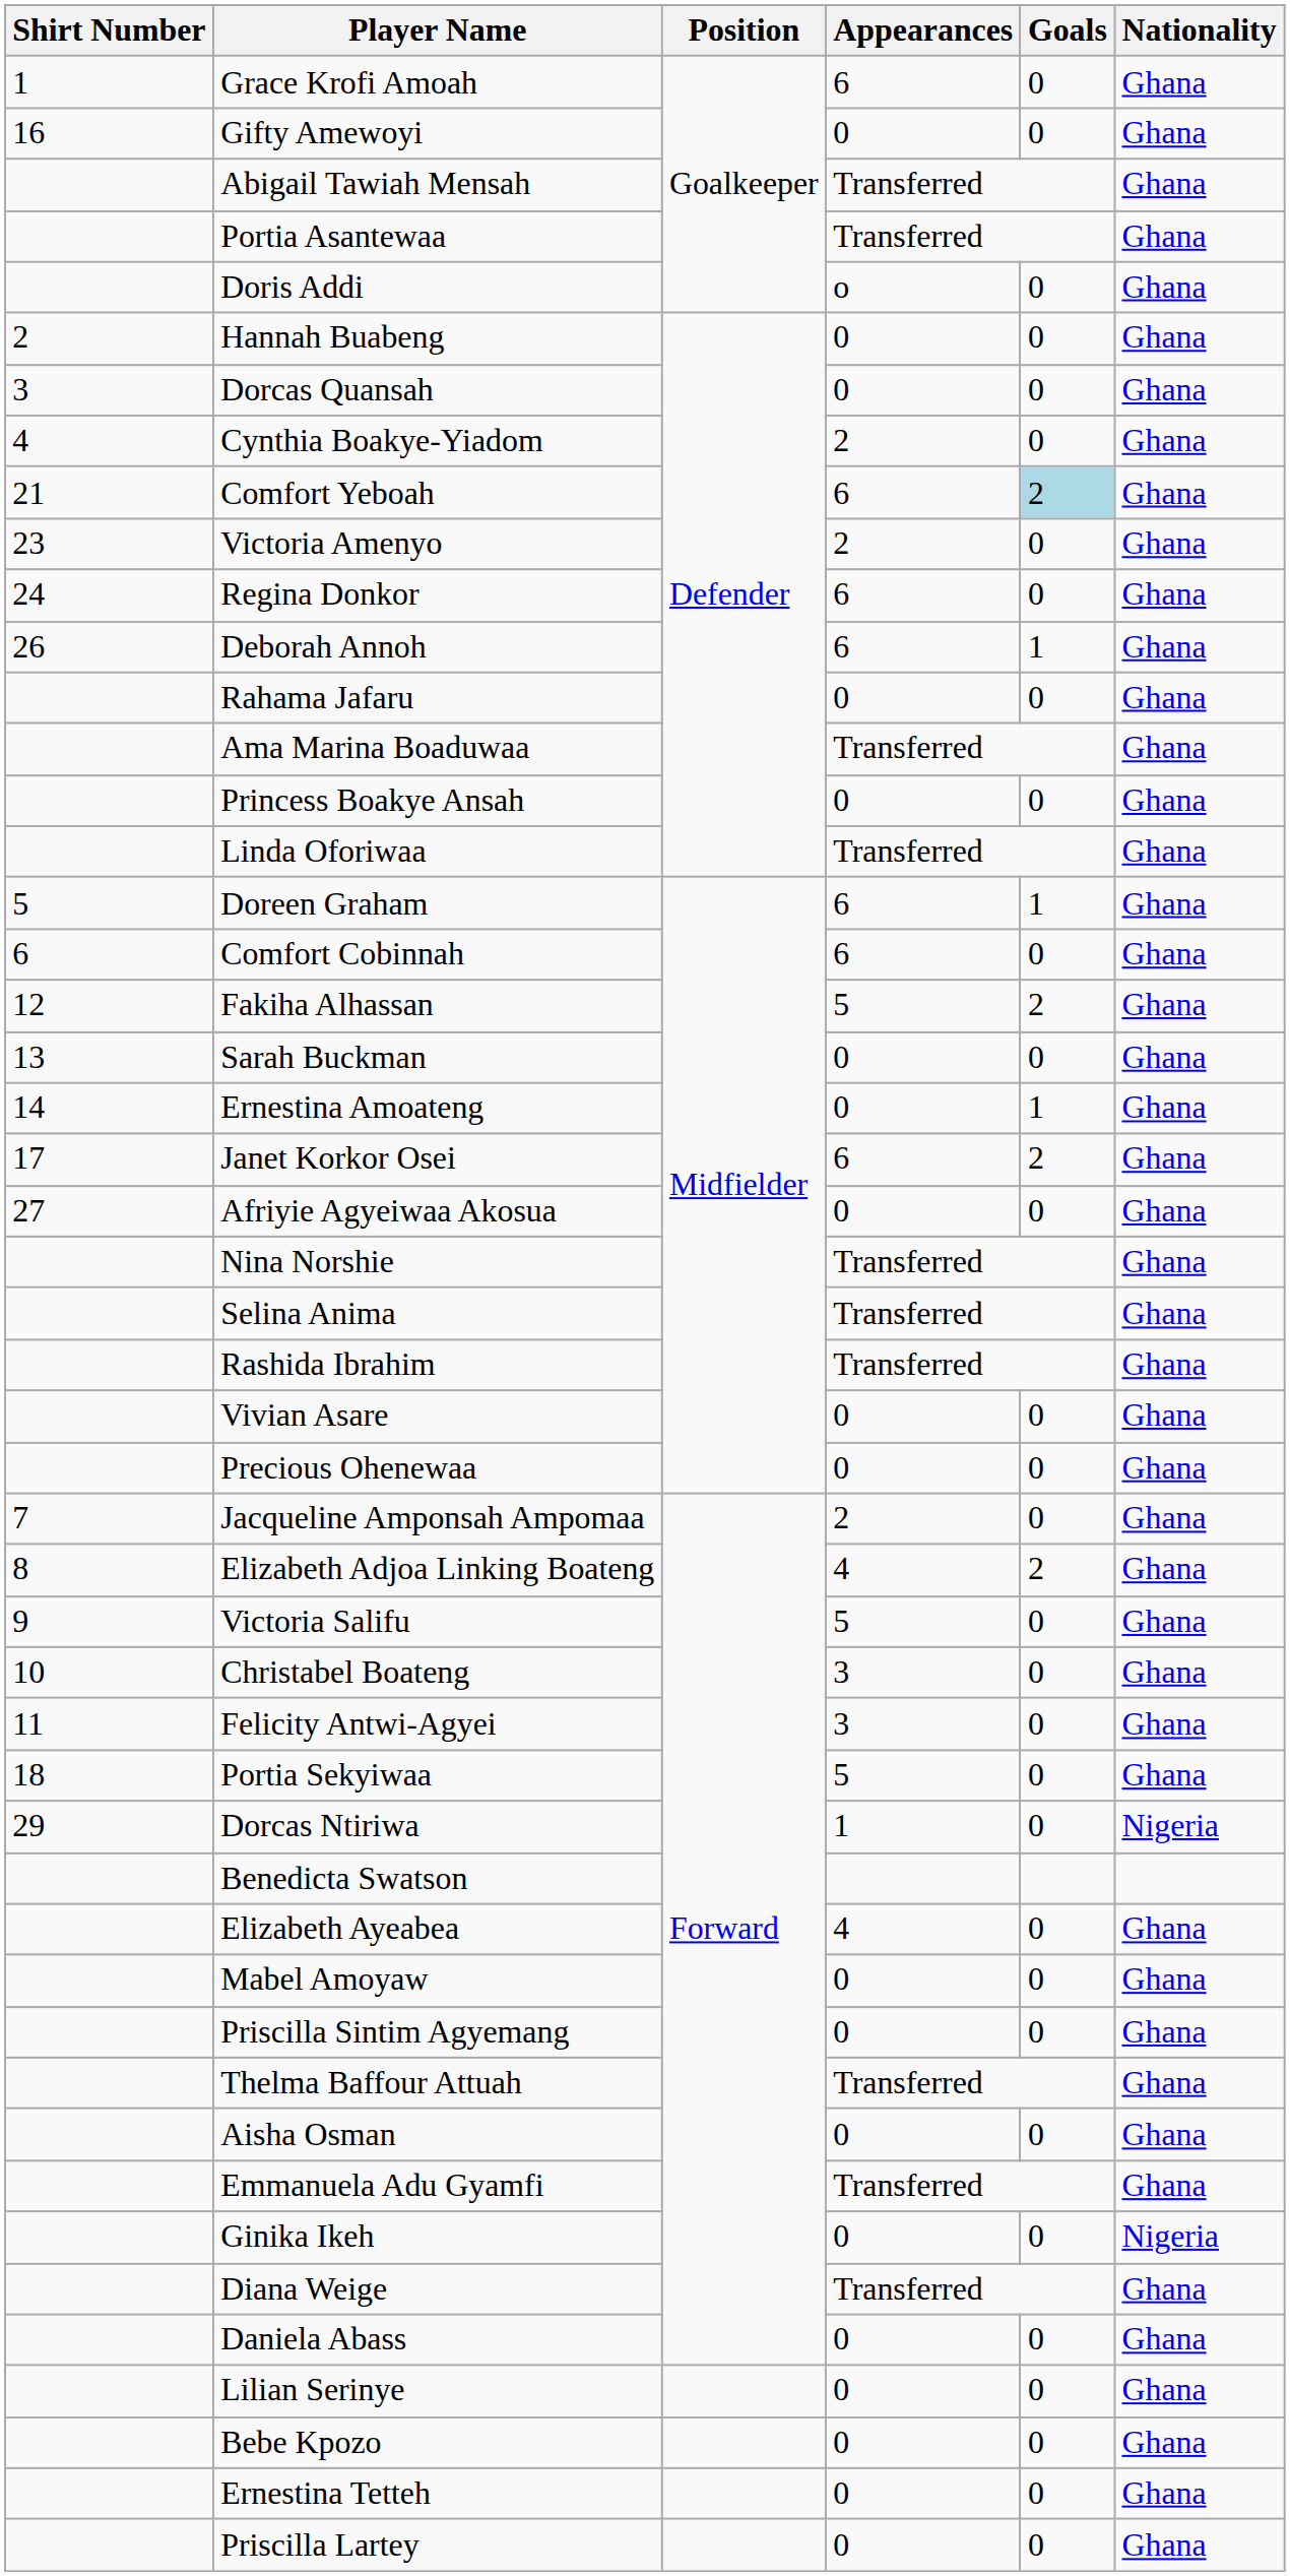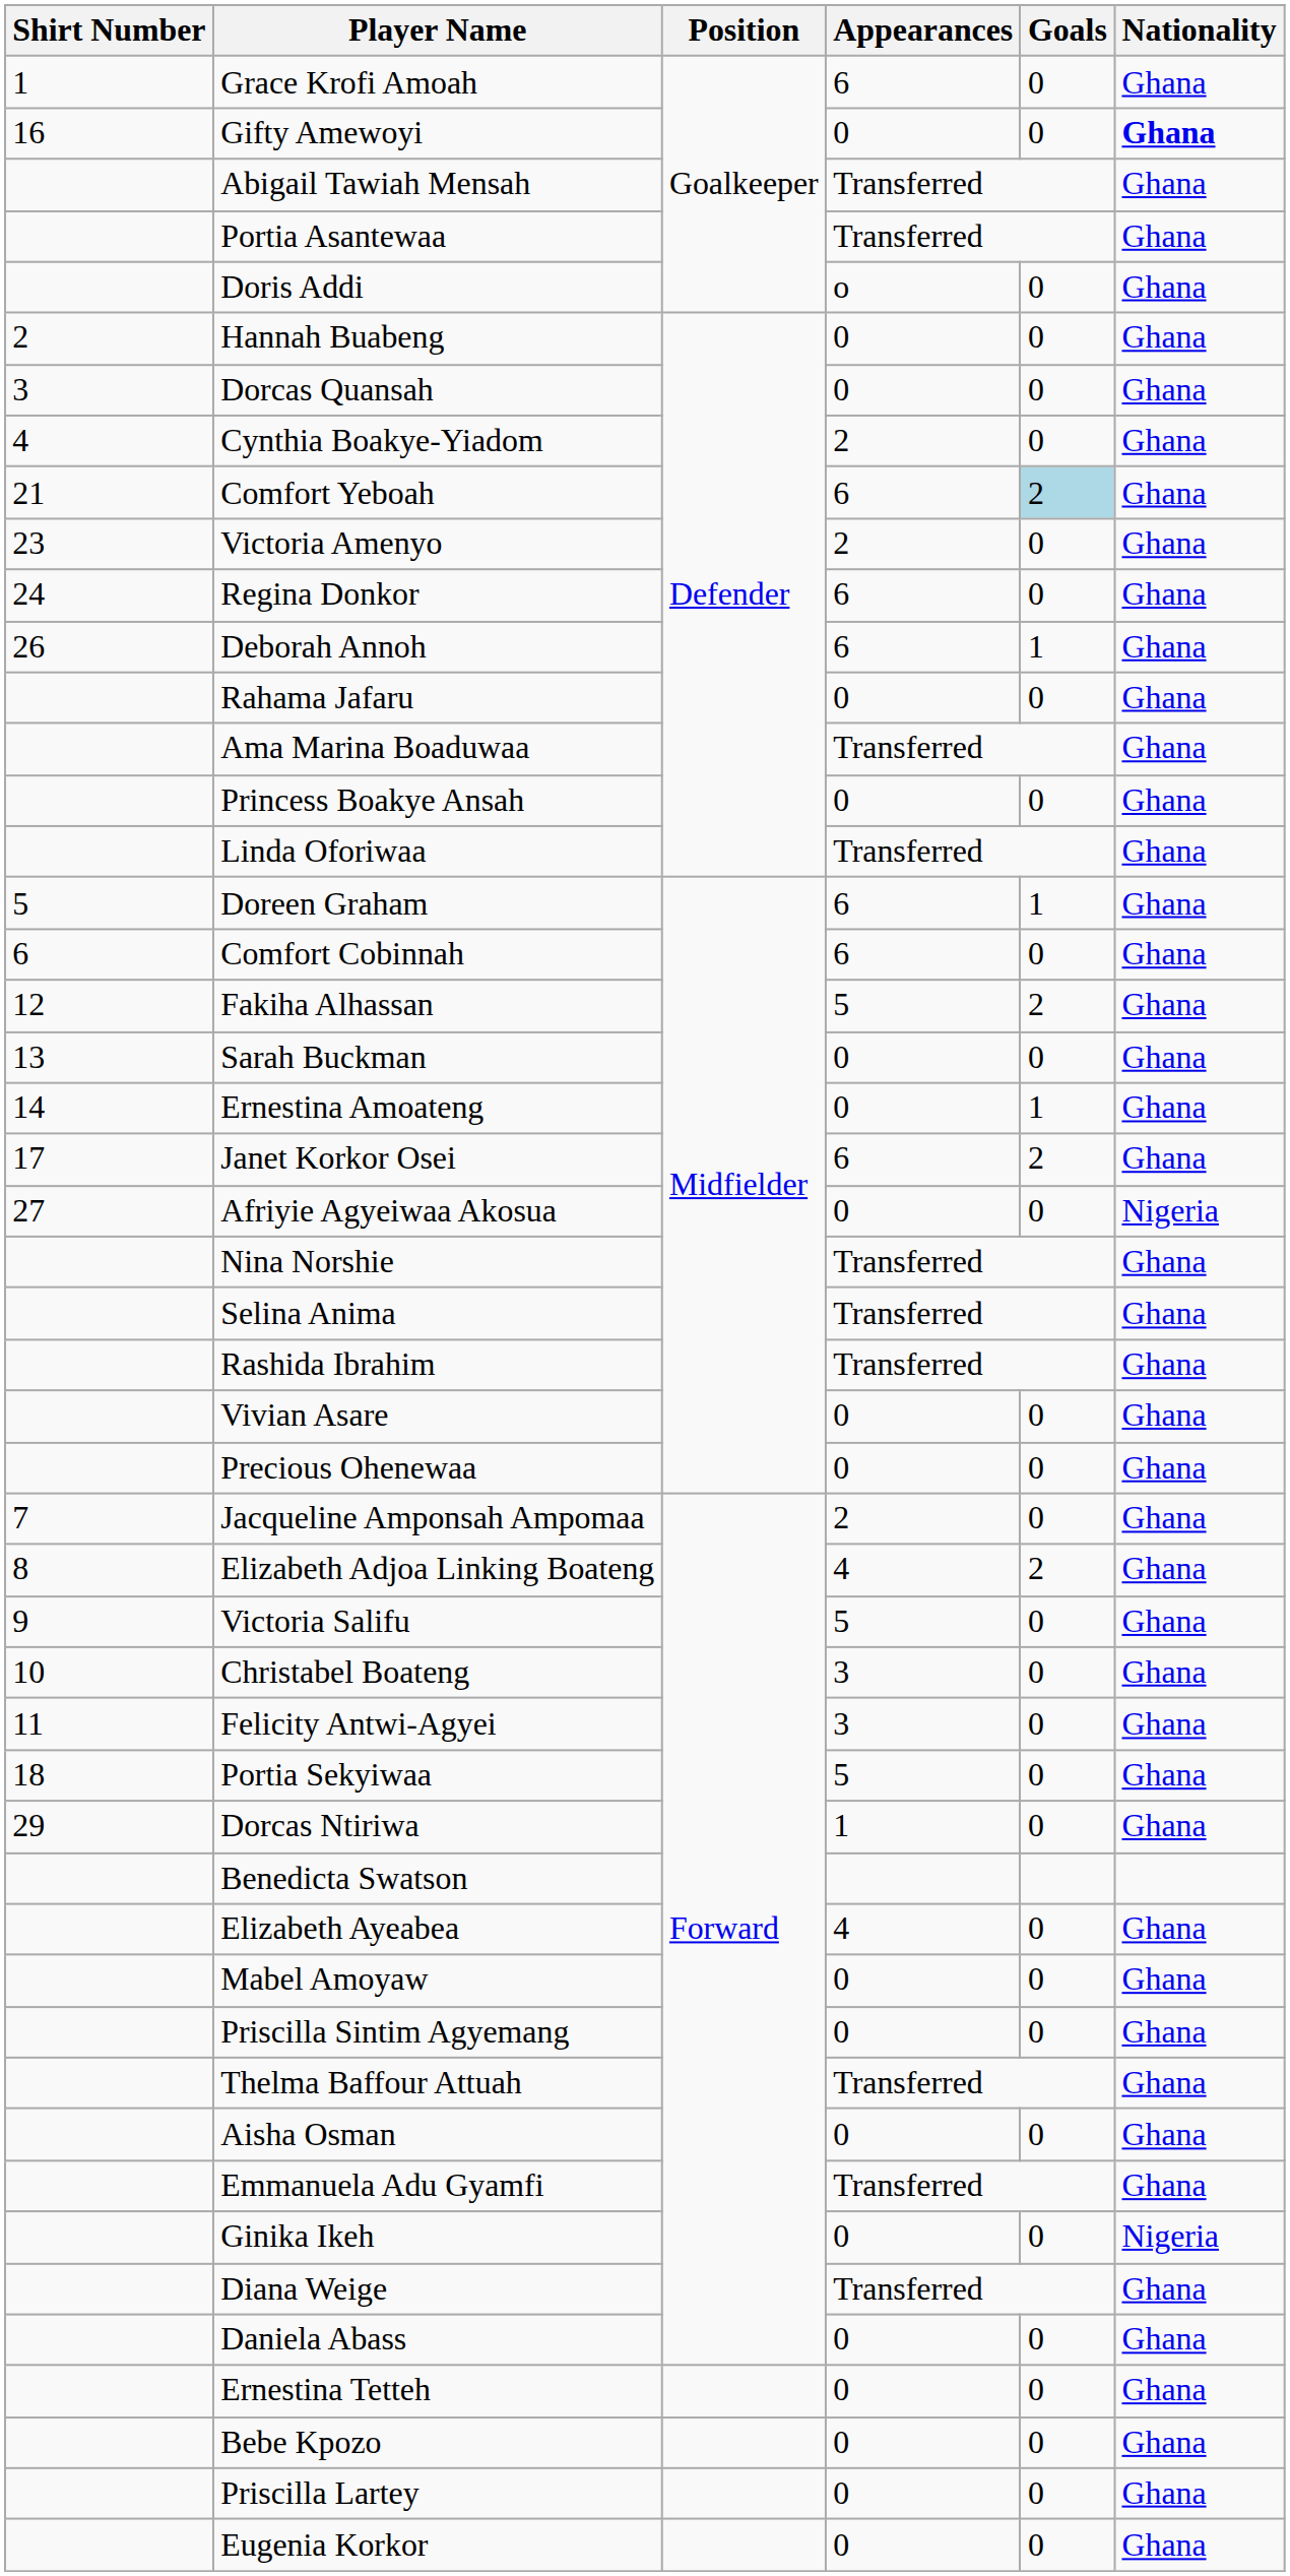 <table class="wikitable">
 <tr>
 <th>Shirt Number</th>
 <th>Player Name</th>
 <th>Position</th>
 <th>Appearances</th>
 <th>Goals</th>
 <th>Nationality</th>
 </tr>
 <tr>
 <td>1</td>
 <td>Grace Krofi Amoah</td>
 <td rowspan="5">Goalkeeper</td>
 <td>6</td>
 <td>0</td>
 <td><a href='#'>Ghana</a></td>
 </tr>
 <tr>
 <td>16</td>
 <td>Gifty Amewoyi</td>
 <td>0</td>
 <td>0</td>
-<td><a href='#'>Ghana</a></td>
+<td><strong><a href='#'>Ghana</a></strong></td>
 </tr>
 <tr>
 <td></td>
 <td>Abigail Tawiah Mensah</td>
 <td colspan="2">Transferred</td>
 <td><a href='#'>Ghana</a></td>
 </tr>
 <tr>
 <td></td>
 <td>Portia Asantewaa</td>
 <td colspan="2">Transferred</td>
 <td><a href='#'>Ghana</a></td>
 </tr>
 <tr>
 <td></td>
 <td>Doris Addi</td>
 <td>o</td>
 <td>0</td>
 <td><a href='#'>Ghana</a></td>
 </tr>
 <tr>
 <td>2</td>
 <td>Hannah Buabeng</td>
 <td rowspan="11"><a href='#'>Defender</a></td>
 <td>0</td>
 <td>0</td>
 <td><a href='#'>Ghana</a></td>
 </tr>
 <tr>
 <td>3</td>
 <td>Dorcas Quansah</td>
 <td>0</td>
 <td>0</td>
 <td><a href='#'>Ghana</a></td>
 </tr>
 <tr>
 <td>4</td>
 <td>Cynthia Boakye-Yiadom</td>
 <td>2</td>
 <td>0</td>
 <td><a href='#'>Ghana</a></td>
 </tr>
 <tr>
 <td>21</td>
 <td>Comfort Yeboah</td>
 <td>6</td>
 <td style="background: lightblue;">2</td>
 <td><a href='#'>Ghana</a></td>
 </tr>
 <tr>
 <td>23</td>
 <td>Victoria Amenyo</td>
 <td>2</td>
 <td>0</td>
 <td><a href='#'>Ghana</a></td>
 </tr>
 <tr>
 <td>24</td>
 <td>Regina Donkor</td>
 <td>6</td>
 <td>0</td>
 <td><a href='#'>Ghana</a></td>
 </tr>
 <tr>
 <td>26</td>
 <td>Deborah Annoh</td>
 <td>6</td>
 <td>1</td>
 <td><a href='#'>Ghana</a></td>
 </tr>
 <tr>
 <td></td>
 <td>Rahama Jafaru</td>
 <td>0</td>
 <td>0</td>
 <td><a href='#'>Ghana</a></td>
 </tr>
 <tr>
 <td></td>
 <td>Ama Marina Boaduwaa</td>
 <td colspan="2">Transferred</td>
 <td><a href='#'>Ghana</a></td>
 </tr>
 <tr>
 <td></td>
 <td>Princess Boakye Ansah</td>
 <td>0</td>
 <td>0</td>
 <td><a href='#'>Ghana</a></td>
 </tr>
 <tr>
 <td></td>
 <td>Linda Oforiwaa</td>
 <td colspan="2">Transferred</td>
 <td><a href='#'>Ghana</a></td>
 </tr>
 <tr>
 <td>5</td>
 <td>Doreen Graham</td>
 <td rowspan="12"><a href='#'>Midfielder</a></td>
 <td>6</td>
 <td>1</td>
 <td><a href='#'>Ghana</a></td>
 </tr>
 <tr>
 <td>6</td>
 <td>Comfort Cobinnah</td>
 <td>6</td>
 <td>0</td>
 <td><a href='#'>Ghana</a></td>
 </tr>
 <tr>
 <td>12</td>
 <td>Fakiha Alhassan</td>
 <td>5</td>
 <td>2</td>
 <td><a href='#'>Ghana</a></td>
 </tr>
 <tr>
 <td>13</td>
 <td>Sarah Buckman</td>
 <td>0</td>
 <td>0</td>
 <td><a href='#'>Ghana</a></td>
 </tr>
 <tr>
 <td>14</td>
 <td>Ernestina Amoateng</td>
 <td>0</td>
 <td>1</td>
 <td><a href='#'>Ghana</a></td>
 </tr>
 <tr>
 <td>17</td>
 <td>Janet Korkor Osei</td>
 <td>6</td>
 <td>2</td>
 <td><a href='#'>Ghana</a></td>
 </tr>
 <tr>
 <td>27</td>
 <td>Afriyie Agyeiwaa Akosua</td>
 <td>0</td>
 <td>0</td>
-<td><a href='#'>Ghana</a></td>
+<td><a href='#'>Nigeria</a></td>
 </tr>
 <tr>
 <td></td>
 <td>Nina Norshie</td>
 <td colspan="2">Transferred</td>
 <td><a href='#'>Ghana</a></td>
 </tr>
 <tr>
 <td></td>
 <td>Selina Anima</td>
 <td colspan="2">Transferred</td>
 <td><a href='#'>Ghana</a></td>
 </tr>
 <tr>
 <td></td>
 <td>Rashida Ibrahim</td>
 <td colspan="2">Transferred</td>
 <td><a href='#'>Ghana</a></td>
 </tr>
 <tr>
 <td></td>
 <td>Vivian Asare</td>
 <td>0</td>
 <td>0</td>
 <td><a href='#'>Ghana</a></td>
 </tr>
 <tr>
 <td></td>
 <td>Precious Ohenewaa</td>
 <td>0</td>
 <td>0</td>
 <td><a href='#'>Ghana</a></td>
 </tr>
 <tr>
 <td>7</td>
 <td>Jacqueline Amponsah Ampomaa</td>
 <td rowspan="17"><a href='#'>Forward</a></td>
 <td>2</td>
 <td>0</td>
 <td><a href='#'>Ghana</a></td>
 </tr>
 <tr>
 <td>8</td>
 <td>Elizabeth Adjoa Linking Boateng</td>
 <td>4</td>
 <td>2</td>
 <td><a href='#'>Ghana</a></td>
 </tr>
 <tr>
 <td>9</td>
 <td>Victoria Salifu</td>
 <td>5</td>
 <td>0</td>
 <td><a href='#'>Ghana</a></td>
 </tr>
 <tr>
 <td>10</td>
 <td>Christabel Boateng</td>
 <td>3</td>
 <td>0</td>
 <td><a href='#'>Ghana</a></td>
 </tr>
 <tr>
 <td>11</td>
 <td>Felicity Antwi-Agyei</td>
 <td>3</td>
 <td>0</td>
 <td><a href='#'>Ghana</a></td>
 </tr>
 <tr>
 <td>18</td>
 <td>Portia Sekyiwaa</td>
 <td>5</td>
 <td>0</td>
 <td><a href='#'>Ghana</a></td>
 </tr>
 <tr>
 <td>29</td>
 <td>Dorcas Ntiriwa</td>
 <td>1</td>
 <td>0</td>
-<td><a href='#'>Nigeria</a></td>
+<td><a href='#'>Ghana</a></td>
 </tr>
 <tr>
 <td></td>
 <td>Benedicta Swatson</td>
 <td></td>
 <td></td>
 <td></td>
 </tr>
 <tr>
 <td></td>
 <td>Elizabeth Ayeabea</td>
 <td>4</td>
 <td>0</td>
 <td><a href='#'>Ghana</a></td>
 </tr>
 <tr>
 <td></td>
 <td>Mabel Amoyaw</td>
 <td>0</td>
 <td>0</td>
 <td><a href='#'>Ghana</a></td>
 </tr>
 <tr>
 <td></td>
 <td>Priscilla Sintim Agyemang</td>
 <td>0</td>
 <td>0</td>
 <td><a href='#'>Ghana</a></td>
 </tr>
 <tr>
 <td></td>
 <td>Thelma Baffour Attuah</td>
 <td colspan="2">Transferred</td>
 <td><a href='#'>Ghana</a></td>
 </tr>
 <tr>
 <td></td>
 <td>Aisha Osman</td>
 <td>0</td>
 <td>0</td>
 <td><a href='#'>Ghana</a></td>
 </tr>
 <tr>
 <td></td>
 <td>Emmanuela Adu Gyamfi</td>
 <td colspan="2">Transferred</td>
 <td><a href='#'>Ghana</a></td>
 </tr>
 <tr>
 <td></td>
 <td>Ginika Ikeh</td>
 <td>0</td>
 <td>0</td>
 <td><a href='#'>Nigeria</a></td>
 </tr>
 <tr>
 <td></td>
 <td>Diana Weige</td>
 <td colspan="2">Transferred</td>
 <td><a href='#'>Ghana</a></td>
 </tr>
 <tr>
 <td></td>
 <td>Daniela Abass</td>
 <td>0</td>
 <td>0</td>
 <td><a href='#'>Ghana</a></td>
 </tr>
 <tr>
 <td></td>
-<td>Lilian Serinye</td>
+<td>Ernestina Tetteh</td>
 <td></td>
 <td>0</td>
 <td>0</td>
 <td><a href='#'>Ghana</a></td>
 </tr>
 <tr>
 <td></td>
 <td>Bebe Kpozo</td>
 <td></td>
 <td>0</td>
 <td>0</td>
 <td><a href='#'>Ghana</a></td>
 </tr>
 <tr>
 <td></td>
-<td>Ernestina Tetteh</td>
+<td>Priscilla Lartey</td>
 <td></td>
 <td>0</td>
 <td>0</td>
 <td><a href='#'>Ghana</a></td>
 </tr>
 <tr>
 <td></td>
-<td>Priscilla Lartey</td>
+<td>Eugenia Korkor</td>
 <td></td>
 <td>0</td>
 <td>0</td>
 <td><a href='#'>Ghana</a></td>
 </tr>
 </table>
